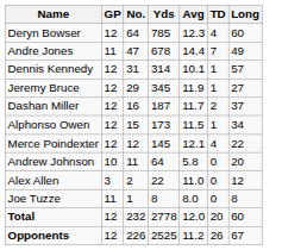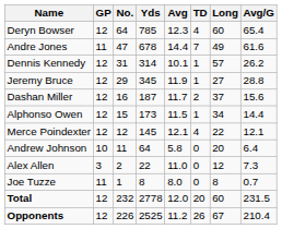 <table class="wikitable" style="white-space:nowrap;">
 <tr>
 <th>Name</th>
 <th>GP</th>
 <th>No.</th>
 <th>Yds</th>
 <th>Avg</th>
 <th>TD</th>
 <th>Long</th>
+<th>Avg/G</th>
 </tr>
 <tr>
 <td>Deryn Bowser</td>
 <td>12</td>
 <td>64</td>
 <td>785</td>
 <td>12.3</td>
 <td>4</td>
 <td>60</td>
+<td>65.4</td>
 </tr>
 <tr>
 <td>Andre Jones</td>
 <td>11</td>
 <td>47</td>
 <td>678</td>
 <td>14.4</td>
 <td>7</td>
 <td>49</td>
+<td>61.6</td>
 </tr>
 <tr>
 <td>Dennis Kennedy</td>
 <td>12</td>
 <td>31</td>
 <td>314</td>
 <td>10.1</td>
 <td>1</td>
 <td>57</td>
+<td>26.2</td>
 </tr>
 <tr>
 <td>Jeremy Bruce</td>
 <td>12</td>
 <td>29</td>
 <td>345</td>
 <td>11.9</td>
 <td>1</td>
 <td>27</td>
+<td>28.8</td>
 </tr>
 <tr>
 <td>Dashan Miller</td>
 <td>12</td>
 <td>16</td>
 <td>187</td>
 <td>11.7</td>
 <td>2</td>
 <td>37</td>
+<td>15.6</td>
 </tr>
 <tr>
 <td>Alphonso Owen</td>
 <td>12</td>
 <td>15</td>
 <td>173</td>
 <td>11.5</td>
 <td>1</td>
 <td>34</td>
+<td>14.4</td>
 </tr>
 <tr>
 <td>Merce Poindexter</td>
 <td>12</td>
 <td>12</td>
 <td>145</td>
 <td>12.1</td>
 <td>4</td>
 <td>22</td>
+<td>12.1</td>
 </tr>
 <tr>
 <td>Andrew Johnson</td>
 <td>10</td>
 <td>11</td>
 <td>64</td>
 <td>5.8</td>
 <td>0</td>
 <td>20</td>
+<td>6.4</td>
 </tr>
 <tr>
 <td>Alex Allen</td>
 <td>3</td>
 <td>2</td>
 <td>22</td>
 <td>11.0</td>
 <td>0</td>
 <td>12</td>
+<td>7.3</td>
 </tr>
 <tr>
 <td>Joe Tuzze</td>
 <td>11</td>
 <td>1</td>
 <td>8</td>
 <td>8.0</td>
 <td>0</td>
 <td>8</td>
+<td>0.7</td>
 </tr>
 <tr>
 <td><strong>Total</strong></td>
 <td>12</td>
 <td>232</td>
 <td>2778</td>
 <td>12.0</td>
 <td>20</td>
 <td>60</td>
+<td>231.5</td>
 </tr>
 <tr>
 <td><strong>Opponents</strong></td>
 <td>12</td>
 <td>226</td>
 <td>2525</td>
 <td>11.2</td>
 <td>26</td>
 <td>67</td>
+<td>210.4</td>
 </tr>
 </table>
